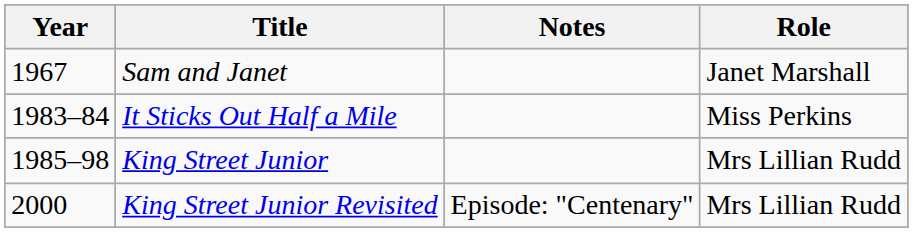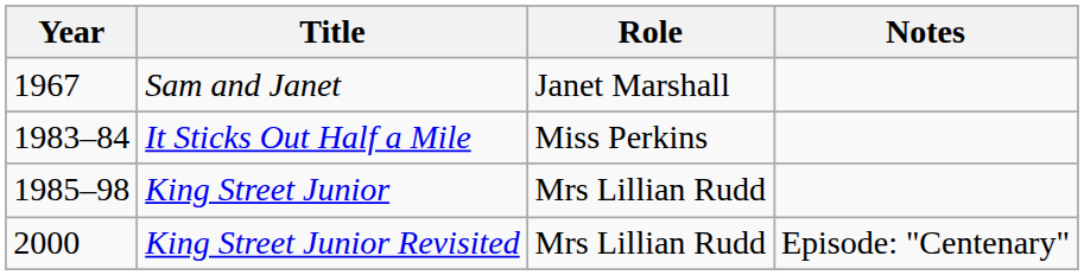 <table class="wikitable">
 <tr>
 <th>Year</th>
 <th>Title</th>
+<th>Role</th>
 <th>Notes</th>
-<th>Role</th>
 </tr>
 <tr>
 <td>1967</td>
 <td><em>Sam and Janet</em></td>
+<td>Janet Marshall</td>
 <td></td>
-<td>Janet Marshall</td>
 </tr>
 <tr>
 <td>1983–84</td>
 <td><em><a href='#'>It Sticks Out Half a Mile</a></em></td>
+<td>Miss Perkins</td>
 <td></td>
-<td>Miss Perkins</td>
 </tr>
 <tr>
 <td>1985–98</td>
 <td><em><a href='#'>King Street Junior</a></em></td>
+<td>Mrs Lillian Rudd</td>
 <td></td>
-<td>Mrs Lillian Rudd</td>
 </tr>
 <tr>
 <td>2000</td>
 <td><em><a href='#'>King Street Junior Revisited</a></em></td>
+<td>Mrs Lillian Rudd</td>
 <td>Episode: "Centenary"</td>
-<td>Mrs Lillian Rudd</td>
 </tr>
 </table>
